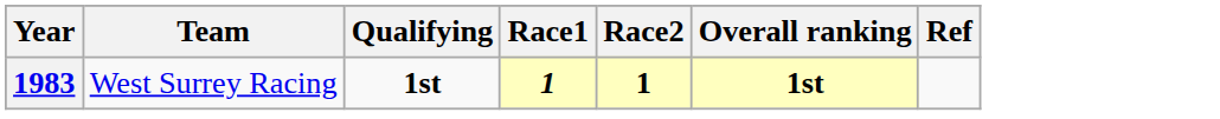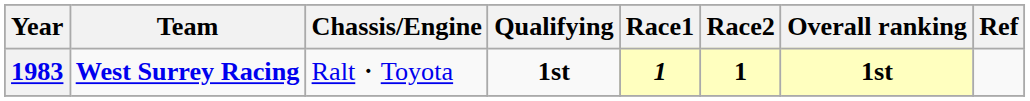 <table class="wikitable" style="text-align:center; font-size:90%;">
 <tr>
 <th>Year</th>
 <th>Team</th>
+<th>Chassis/Engine</th>
 <th>Qualifying</th>
 <th>Race1</th>
 <th>Race2</th>
 <th>Overall ranking</th>
 <th>Ref</th>
 </tr>
 <tr>
 <th><a href='#'>1983</a></th>
-<td align="left"><a href='#'>West Surrey Racing</a></td>
+<td align="left"><strong><a href='#'>West Surrey Racing</a></strong></td>
+<td align="left"><a href='#'>Ralt</a>・<a href='#'>Toyota</a></td>
 <td><strong>1st</strong></td>
 <td style="background:#FFFFBF;"><strong><em>1</em></strong></td>
 <td style="background:#FFFFBF;"><strong>1</strong></td>
 <td style="background:#FFFFBF;"><strong>1st</strong></td>
 <td></td>
 </tr>
 </table>
